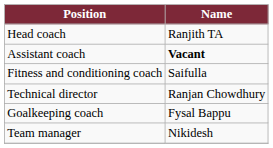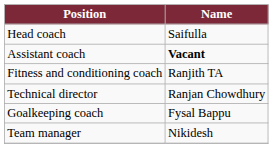 <table class="wikitable">
 <tr>
 <th style="background:#7D2838; color:white;"><strong>Position</strong></th>
 <th style="background:#7D2838; color:white;"><strong>Name</strong></th>
 </tr>
 <tr>
 <td>Head coach</td>
-<td> Ranjith TA</td>
+<td> Saifulla</td>
 </tr>
 <tr>
 <td>Assistant coach</td>
 <td><strong>Vacant</strong></td>
 </tr>
 <tr>
 <td>Fitness and conditioning coach</td>
-<td> Saifulla</td>
+<td> Ranjith TA</td>
 </tr>
 <tr>
 <td>Technical director</td>
 <td> Ranjan Chowdhury</td>
 </tr>
 <tr>
 <td>Goalkeeping coach</td>
 <td> Fysal Bappu</td>
 </tr>
 <tr>
 <td>Team manager</td>
 <td> Nikidesh</td>
 </tr>
 <tr>
 </tr>
 </table>
